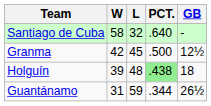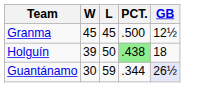 <table class="wikitable">
 <tr>
 <th>Team</th>
 <th>W</th>
 <th>L</th>
 <th>PCT.</th>
 <th><a href='#'>GB</a></th>
 </tr>
-<tr style="background-color:#ccffcc;">
-<td><a href='#'>Santiago de Cuba</a></td>
-<td>58</td>
-<td>32</td>
-<td>.640</td>
-<td>-</td>
-</tr>
 <tr>
 <td><a href='#'>Granma</a></td>
-<td>42</td>
+<td>45</td>
 <td>45</td>
 <td>.500</td>
 <td>12½</td>
 </tr>
 <tr>
 <td><a href='#'>Holguín</a></td>
 <td>39</td>
-<td>48</td>
+<td>50</td>
 <td style="background: lightgreen;">.438</td>
 <td>18</td>
 </tr>
 <tr>
 <td><a href='#'>Guantánamo</a></td>
-<td>31</td>
+<td>30</td>
 <td>59</td>
 <td>.344</td>
-<td>26½</td>
+<td style="background: lavender;">26½</td>
 </tr>
 </table>
